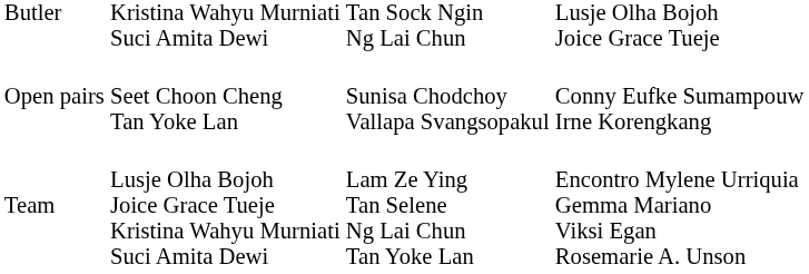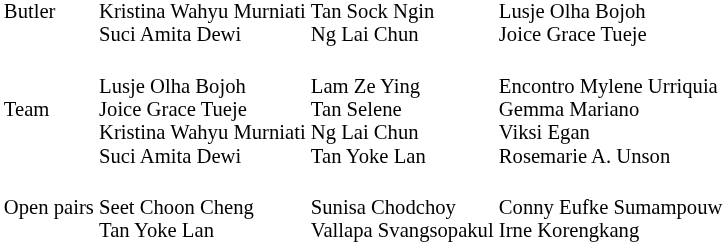 <table>
 <tr>
 <td>Butler</td>
 <td><br>Kristina Wahyu Murniati<br>Suci Amita Dewi</td>
 <td><br>Tan Sock Ngin<br>Ng Lai Chun</td>
 <td><br>Lusje Olha Bojoh<br>Joice Grace Tueje</td>
 </tr>
 <tr>
+<td>Team</td>
+<td><br>Lusje Olha Bojoh<br>Joice Grace Tueje<br>Kristina Wahyu Murniati<br>Suci Amita Dewi</td>
+<td><br>Lam Ze Ying<br>Tan Selene<br>Ng Lai Chun<br>Tan Yoke Lan</td>
+<td><br>Encontro Mylene Urriquia<br>Gemma Mariano<br>Viksi Egan<br>Rosemarie A. Unson</td>
+</tr>
+<tr>
 <td>Open pairs</td>
 <td><br>Seet Choon Cheng<br>Tan Yoke Lan</td>
 <td><br>Sunisa Chodchoy<br>Vallapa Svangsopakul</td>
 <td><br>Conny Eufke Sumampouw<br>Irne Korengkang</td>
 </tr>
-<tr>
-<td>Team</td>
-<td><br>Lusje Olha Bojoh<br>Joice Grace Tueje<br>Kristina Wahyu Murniati<br>Suci Amita Dewi</td>
-<td><br>Lam Ze Ying<br>Tan Selene<br>Ng Lai Chun<br>Tan Yoke Lan</td>
-<td><br>Encontro Mylene Urriquia<br>Gemma Mariano<br>Viksi Egan<br>Rosemarie A. Unson</td>
-</tr>
 </table>
